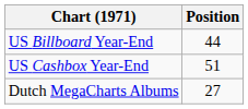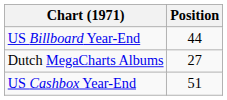 <table class="wikitable sortable">
 <tr>
 <th>Chart (1971)</th>
 <th>Position</th>
 </tr>
 <tr>
 <td><a href='#'>US <em>Billboard</em> Year-End</a></td>
 <td align=center>44</td>
 </tr>
 <tr>
+<td>Dutch <a href='#'>MegaCharts Albums</a></td>
+<td align=center>27</td>
+</tr>
+<tr>
 <td><a href='#'>US <em>Cashbox</em> Year-End</a></td>
 <td align=center>51</td>
 </tr>
-<tr>
-<td>Dutch <a href='#'>MegaCharts Albums</a></td>
-<td align=center>27</td>
-</tr>
 </table>
